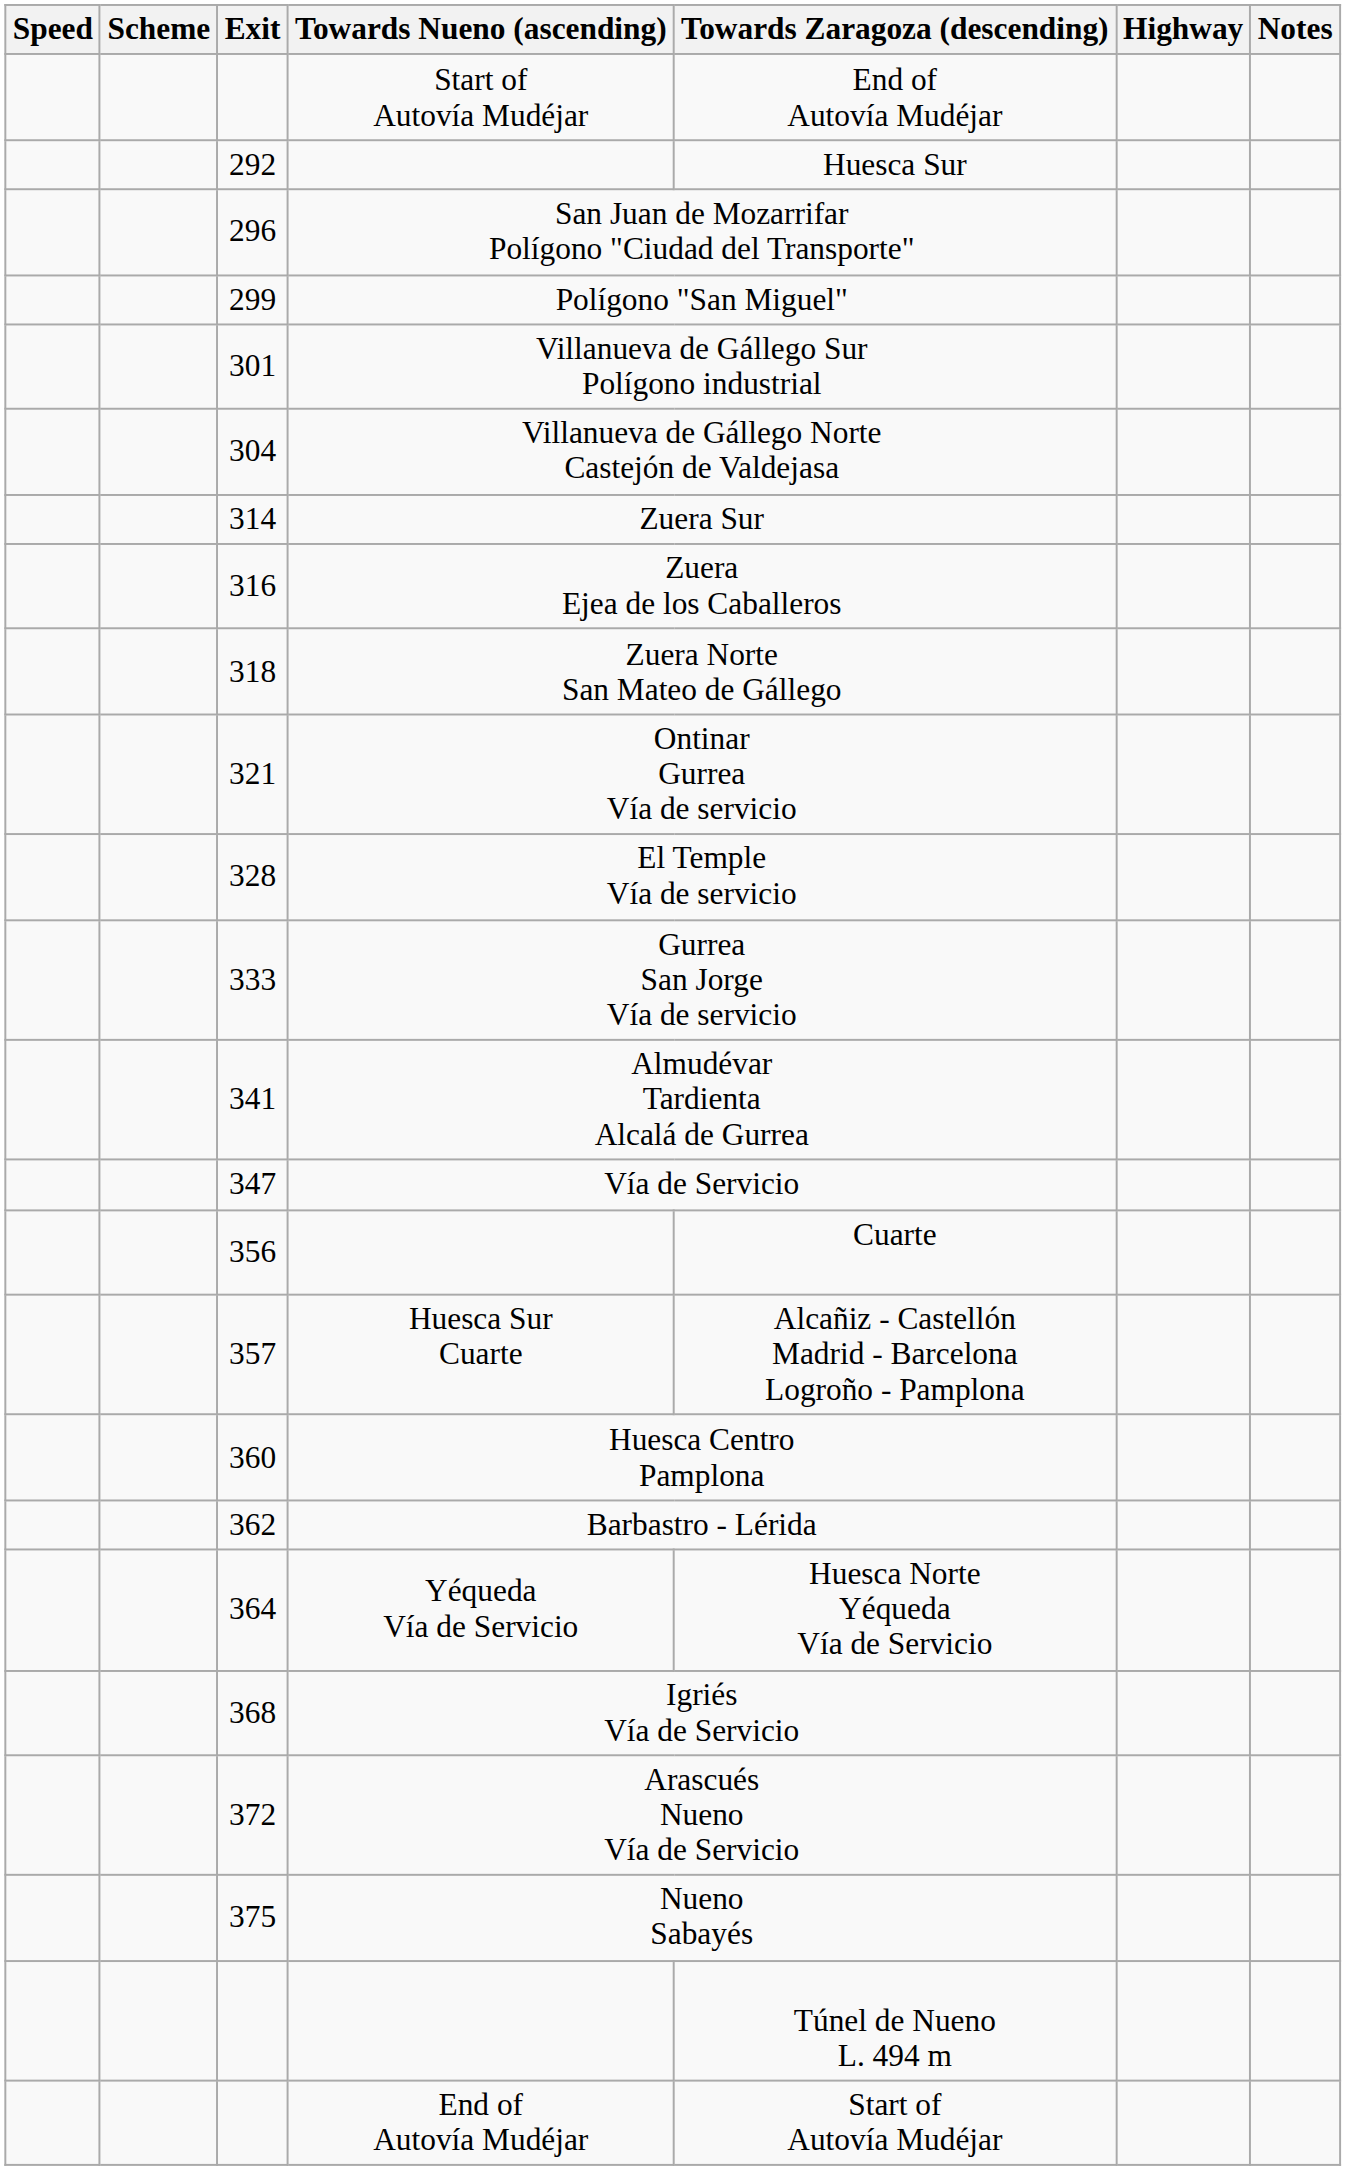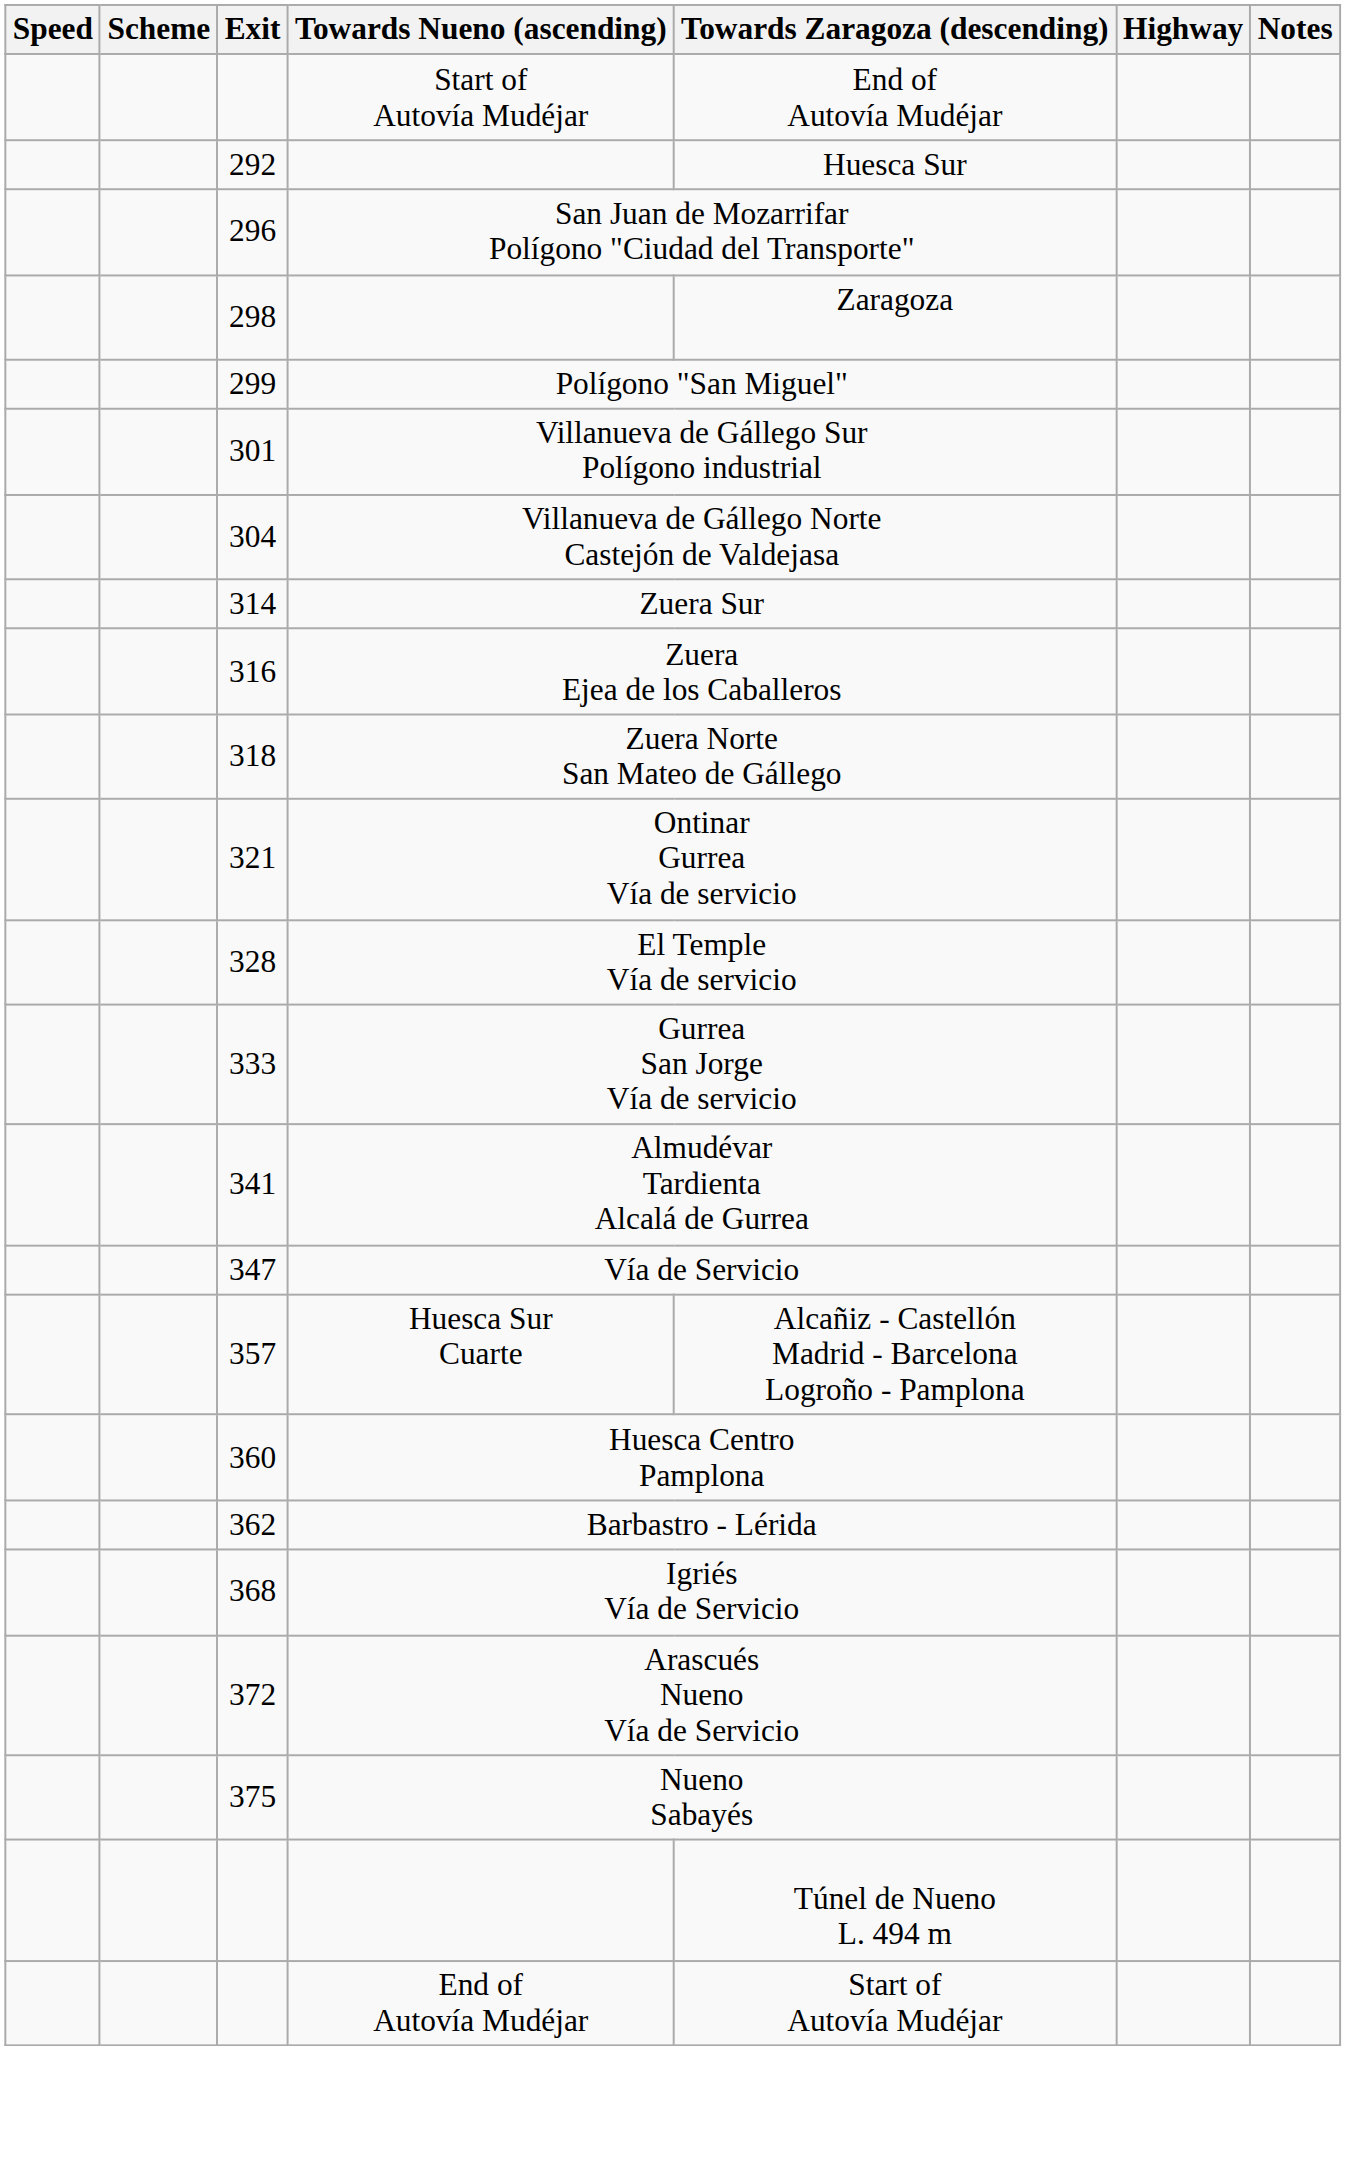 <table class="wikitable" style="margin:1em auto; text-align:center;">
 <tr>
 <th>Speed</th>
 <th>Scheme</th>
 <th>Exit</th>
 <th>Towards Nueno (ascending)</th>
 <th>Towards Zaragoza (descending)</th>
 <th>Highway</th>
 <th>Notes</th>
 </tr>
 <tr>
 <td></td>
 <td></td>
 <td></td>
 <td>Start of <br>Autovía Mudéjar</td>
 <td>End of<br>Autovía Mudéjar</td>
 <td></td>
 <td></td>
 </tr>
 <tr>
 <td></td>
 <td></td>
 <td>292</td>
 <td></td>
 <td>Huesca Sur</td>
 <td></td>
 <td></td>
 </tr>
 <tr>
 <td></td>
 <td></td>
 <td>296</td>
 <td colspan="2">San Juan de Mozarrifar<br>Polígono "Ciudad del Transporte"</td>
+<td></td>
+<td></td>
+</tr>
+<tr>
+<td></td>
+<td></td>
+<td>298</td>
+<td></td>
+<td>Zaragoza<br><br></td>
 <td></td>
 <td></td>
 </tr>
 <tr>
 <td></td>
 <td></td>
 <td>299</td>
 <td colspan="2">Polígono "San Miguel"<br></td>
 <td></td>
 <td></td>
 </tr>
 <tr>
 <td></td>
 <td></td>
 <td>301</td>
 <td colspan="2">Villanueva de Gállego Sur<br>Polígono industrial</td>
 <td></td>
 <td></td>
 </tr>
 <tr>
 <td></td>
 <td></td>
 <td>304</td>
 <td colspan="2">Villanueva de Gállego Norte<br>Castejón de Valdejasa</td>
 <td></td>
 <td></td>
 </tr>
 <tr>
 <td></td>
 <td></td>
 <td>314</td>
 <td colspan="2">Zuera Sur</td>
 <td></td>
 <td></td>
 </tr>
 <tr>
 <td></td>
 <td></td>
 <td>316</td>
 <td colspan="2">Zuera <br>Ejea de los Caballeros</td>
 <td></td>
 <td></td>
 </tr>
 <tr>
 <td></td>
 <td></td>
 <td>318</td>
 <td colspan="2">Zuera Norte<br>San Mateo de Gállego</td>
 <td></td>
 <td></td>
 </tr>
 <tr>
 <td></td>
 <td></td>
 <td>321</td>
 <td colspan="2">Ontinar<br>Gurrea<br>Vía de servicio</td>
 <td></td>
 <td></td>
 </tr>
 <tr>
 <td></td>
 <td></td>
 <td>328</td>
 <td colspan="2">El Temple<br>Vía de servicio</td>
 <td></td>
 <td></td>
 </tr>
 <tr>
 <td></td>
 <td></td>
 <td>333</td>
 <td colspan="2">Gurrea<br>San Jorge<br>Vía de servicio</td>
 <td></td>
 <td></td>
 </tr>
 <tr>
 <td></td>
 <td></td>
 <td>341</td>
 <td colspan="2">Almudévar<br>Tardienta<br>Alcalá de Gurrea</td>
 <td></td>
 <td></td>
 </tr>
 <tr>
 <td></td>
 <td></td>
 <td>347</td>
 <td colspan="2">Vía de Servicio</td>
 <td></td>
 <td></td>
 </tr>
 <tr>
 <td></td>
 <td></td>
-<td>356</td>
-<td></td>
-<td>Cuarte<br><br></td>
-<td></td>
-<td></td>
-</tr>
-<tr>
-<td></td>
-<td></td>
 <td>357</td>
 <td>Huesca Sur<br>Cuarte<br><br></td>
 <td> Alcañiz - Castellón<br> Madrid - Barcelona<br>  Logroño - Pamplona</td>
 <td></td>
 <td></td>
 </tr>
 <tr>
 <td></td>
 <td></td>
 <td>360</td>
 <td colspan="2">Huesca Centro<br>Pamplona</td>
 <td></td>
 <td></td>
 </tr>
 <tr>
 <td></td>
 <td></td>
 <td>362</td>
 <td colspan="2">Barbastro - Lérida</td>
-<td></td>
-<td></td>
-</tr>
-<tr>
-<td></td>
-<td></td>
-<td>364</td>
-<td>Yéqueda<br>Vía de Servicio</td>
-<td>Huesca Norte<br>Yéqueda<br>Vía de Servicio</td>
 <td></td>
 <td></td>
 </tr>
 <tr>
 <td></td>
 <td></td>
 <td>368</td>
 <td colspan="2">Igriés<br>Vía de Servicio</td>
 <td></td>
 <td></td>
 </tr>
 <tr>
 <td></td>
 <td></td>
 <td>372</td>
 <td colspan="2">Arascués<br>Nueno<br>Vía de Servicio</td>
 <td></td>
 <td></td>
 </tr>
 <tr>
 <td></td>
 <td></td>
 <td>375</td>
 <td colspan="2">Nueno<br>Sabayés</td>
 <td></td>
 <td></td>
 </tr>
 <tr>
 <td></td>
 <td></td>
 <td></td>
 <td></td>
 <td><br>Túnel de Nueno<br>L. 494 m</td>
 <td></td>
 <td></td>
 </tr>
 <tr>
 <td></td>
 <td></td>
 <td></td>
 <td>End of<br>Autovía Mudéjar</td>
 <td>Start of<br>Autovía Mudéjar</td>
 <td></td>
 <td></td>
 </tr>
 </table>
